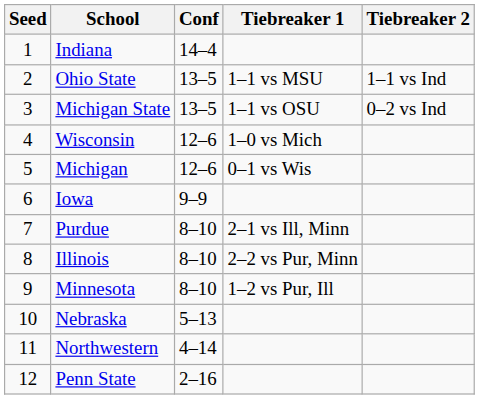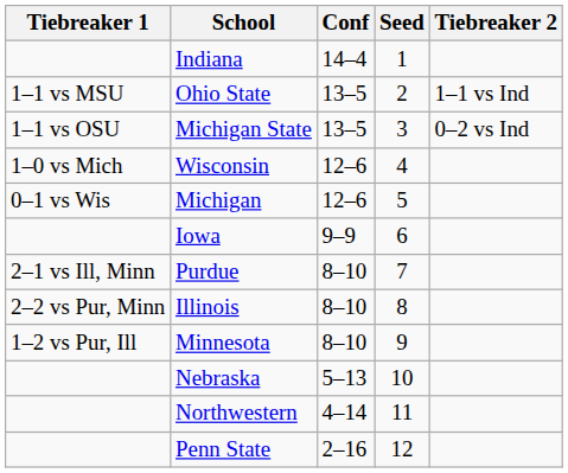 <table class="wikitable">
 <tr>
-<th>Seed</th>
+<th>Tiebreaker 1</th>
 <th>School</th>
 <th>Conf</th>
-<th>Tiebreaker 1</th>
+<th>Seed</th>
 <th>Tiebreaker 2</th>
 </tr>
 <tr>
-<td align=center>1</td>
+<td></td>
 <td><a href='#'>Indiana</a></td>
 <td>14–4</td>
-<td></td>
+<td align=center>1</td>
 <td></td>
 </tr>
 <tr>
-<td align=center>2</td>
+<td>1–1 vs MSU</td>
 <td><a href='#'>Ohio State</a></td>
 <td>13–5</td>
-<td>1–1 vs MSU</td>
+<td align=center>2</td>
 <td>1–1 vs Ind</td>
 </tr>
 <tr>
-<td align=center>3</td>
+<td>1–1 vs OSU</td>
 <td><a href='#'>Michigan State</a></td>
 <td>13–5</td>
-<td>1–1 vs OSU</td>
+<td align=center>3</td>
 <td>0–2 vs Ind</td>
 </tr>
 <tr>
-<td align=center>4</td>
+<td>1–0 vs Mich</td>
 <td><a href='#'>Wisconsin</a></td>
 <td>12–6</td>
-<td>1–0 vs Mich</td>
+<td align=center>4</td>
 <td></td>
 </tr>
 <tr>
-<td align=center>5</td>
+<td>0–1 vs Wis</td>
 <td><a href='#'>Michigan</a></td>
 <td>12–6</td>
-<td>0–1 vs Wis</td>
+<td align=center>5</td>
 <td></td>
 </tr>
 <tr>
-<td align=center>6</td>
+<td></td>
 <td><a href='#'>Iowa</a></td>
 <td>9–9</td>
-<td></td>
+<td align=center>6</td>
 <td></td>
 </tr>
 <tr>
-<td align=center>7</td>
+<td>2–1 vs Ill, Minn</td>
 <td><a href='#'>Purdue</a></td>
 <td>8–10</td>
-<td>2–1 vs Ill, Minn</td>
+<td align=center>7</td>
 <td></td>
 </tr>
 <tr>
-<td align=center>8</td>
+<td>2–2 vs Pur, Minn</td>
 <td><a href='#'>Illinois</a></td>
 <td>8–10</td>
-<td>2–2 vs Pur, Minn</td>
+<td align=center>8</td>
 <td></td>
 </tr>
 <tr>
-<td align=center>9</td>
+<td>1–2 vs Pur, Ill</td>
 <td><a href='#'>Minnesota</a></td>
 <td>8–10</td>
-<td>1–2 vs Pur, Ill</td>
+<td align=center>9</td>
 <td></td>
 </tr>
 <tr>
-<td align=center>10</td>
+<td></td>
 <td><a href='#'>Nebraska</a></td>
 <td>5–13</td>
-<td></td>
+<td align=center>10</td>
 <td></td>
 </tr>
 <tr>
-<td align=center>11</td>
+<td></td>
 <td><a href='#'>Northwestern</a></td>
 <td>4–14</td>
-<td></td>
+<td align=center>11</td>
 <td></td>
 </tr>
 <tr>
-<td align=center>12</td>
+<td></td>
 <td><a href='#'>Penn State</a></td>
 <td>2–16</td>
-<td></td>
+<td align=center>12</td>
 <td></td>
 </tr>
 </table>
